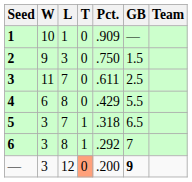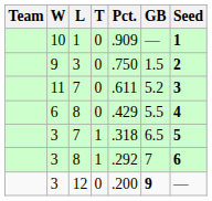 <table class=wikitable>
 <tr>
-<th>Seed</th>
+<th>Team</th>
 <th>W</th>
 <th>L</th>
 <th>T</th>
 <th>Pct.</th>
 <th>GB</th>
-<th>Team</th>
+<th>Seed</th>
 </tr>
 <tr bgcolor=ccffcc>
-<td><strong>1</strong></td>
+<td></td>
 <td>10</td>
 <td>1</td>
 <td>0</td>
 <td>.909</td>
 <td>—</td>
-<td></td>
+<td><strong>1</strong></td>
 </tr>
 <tr bgcolor=ccffcc>
-<td><strong>2</strong></td>
+<td></td>
 <td>9</td>
 <td>3</td>
 <td>0</td>
 <td>.750</td>
 <td>1.5</td>
-<td></td>
+<td><strong>2</strong></td>
 </tr>
 <tr bgcolor=ccffcc>
-<td><strong>3</strong></td>
+<td></td>
 <td>11</td>
 <td>7</td>
 <td>0</td>
 <td>.611</td>
-<td>2.5</td>
-<td></td>
+<td>5.2</td>
+<td><strong>3</strong></td>
 </tr>
 <tr bgcolor=ccffcc>
-<td><strong>4</strong></td>
+<td></td>
 <td>6</td>
 <td>8</td>
 <td>0</td>
 <td>.429</td>
 <td>5.5</td>
-<td></td>
+<td><strong>4</strong></td>
 </tr>
 <tr bgcolor=ccffcc>
-<td><strong>5</strong></td>
+<td></td>
 <td>3</td>
 <td>7</td>
 <td>1</td>
 <td>.318</td>
 <td>6.5</td>
-<td></td>
+<td><strong>5</strong></td>
 </tr>
 <tr bgcolor=ccffcc>
-<td><strong>6</strong></td>
+<td></td>
 <td>3</td>
 <td>8</td>
 <td>1</td>
 <td>.292</td>
 <td>7</td>
-<td></td>
+<td><strong>6</strong></td>
 </tr>
 <tr>
-<td>—</td>
+<td></td>
 <td>3</td>
 <td>12</td>
-<td style="background: lightsalmon;">0</td>
+<td>0</td>
 <td>.200</td>
 <td><strong>9</strong></td>
-<td></td>
+<td>—</td>
 </tr>
 </table>
